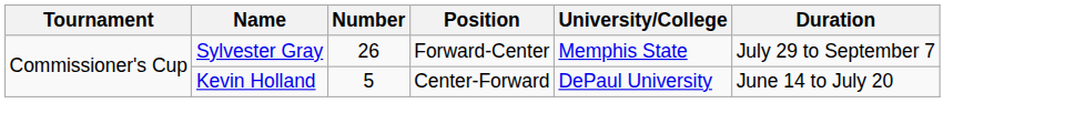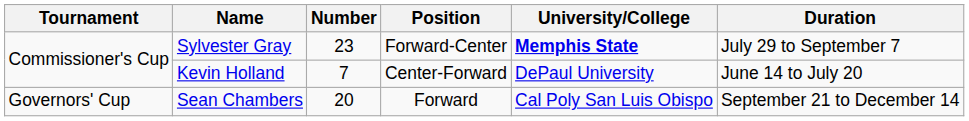 <table class="wikitable">
 <tr>
 <th>Tournament</th>
 <th>Name</th>
 <th>Number</th>
 <th>Position</th>
 <th>University/College</th>
 <th>Duration</th>
 </tr>
 <tr>
 <td rowspan="2">Commissioner's Cup</td>
 <td><a href='#'>Sylvester Gray</a></td>
-<td align="center">26</td>
+<td align="center">23</td>
 <td align="center">Forward-Center</td>
-<td><a href='#'>Memphis State</a></td>
+<td><strong><a href='#'>Memphis State</a></strong></td>
 <td>July 29 to September 7</td>
 </tr>
 <tr>
 <td><a href='#'>Kevin Holland</a></td>
-<td align="center">5</td>
+<td align="center">7</td>
 <td align="center">Center-Forward</td>
 <td><a href='#'>DePaul University</a></td>
 <td>June 14 to July 20</td>
 </tr>
+<tr>
+<td>Governors' Cup</td>
+<td><a href='#'>Sean Chambers</a></td>
+<td align="center">20</td>
+<td align="center">Forward</td>
+<td><a href='#'>Cal Poly San Luis Obispo</a></td>
+<td>September 21 to December 14</td>
+</tr>
 </table>
